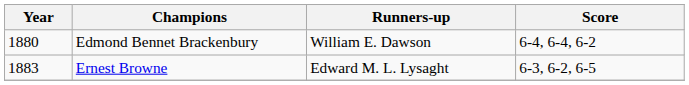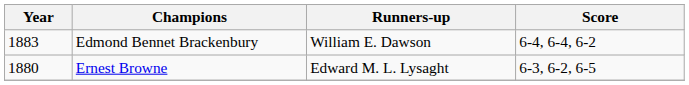 <table class="wikitable" style="font-size:95%;">
 <tr>
 <th style="width:60px;">Year</th>
 <th style="width:225px;">Champions</th>
 <th style="width:200px;">Runners-up</th>
 <th style="width:160px;">Score</th>
 </tr>
 <tr>
-<td>1880</td>
+<td>1883</td>
 <td> Edmond Bennet Brackenbury</td>
 <td> William E. Dawson</td>
 <td>6-4, 6-4, 6-2</td>
 </tr>
 <tr>
-<td>1883</td>
+<td>1880</td>
 <td> <a href='#'>Ernest Browne</a></td>
 <td> Edward M. L. Lysaght</td>
 <td>6-3, 6-2, 6-5</td>
 </tr>
 <tr>
 </tr>
 </table>
